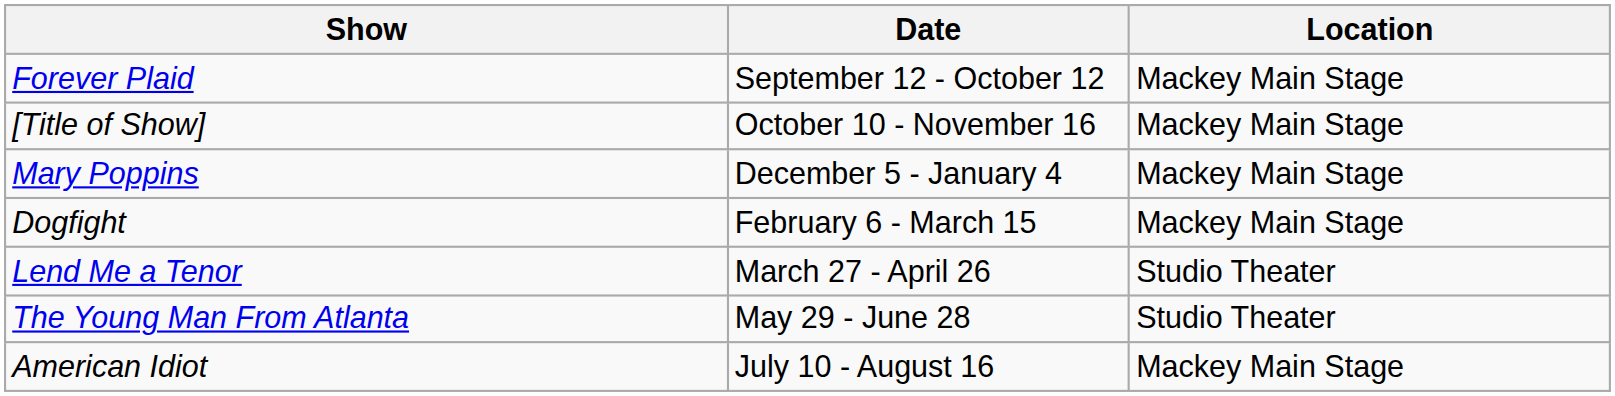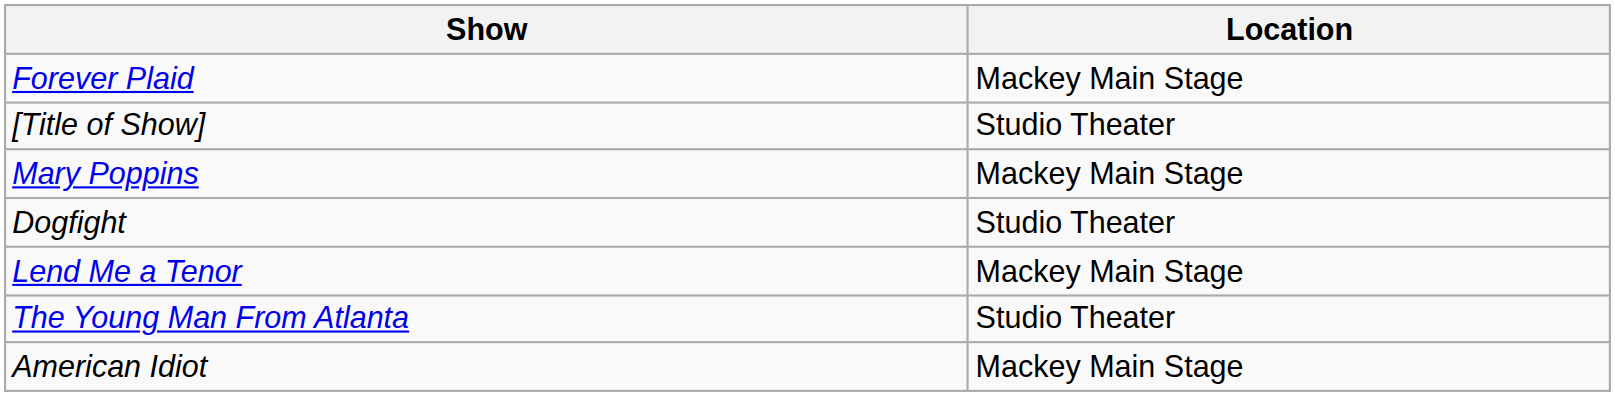 <table class="wikitable" style="font-size:90%; width:60%">
 <tr>
 <th style="width:45%;">Show</th>
-<th style="width:25%;">Date</th>
 <th style="width:30%;">Location</th>
 </tr>
 <tr>
 <td><em><a href='#'>Forever Plaid</a></em></td>
-<td>September 12 - October 12</td>
 <td>Mackey Main Stage</td>
 </tr>
 <tr>
 <td><em>[Title of Show]</em></td>
-<td>October 10 - November 16</td>
-<td>Mackey Main Stage</td>
+<td>Studio Theater</td>
 </tr>
 <tr>
 <td><em><a href='#'>Mary Poppins</a></em></td>
-<td>December 5 - January 4</td>
 <td>Mackey Main Stage</td>
 </tr>
 <tr>
 <td><em>Dogfight</em></td>
-<td>February 6 - March 15</td>
+<td>Studio Theater</td>
+</tr>
+<tr>
+<td><em><a href='#'>Lend Me a Tenor</a></em></td>
 <td>Mackey Main Stage</td>
 </tr>
 <tr>
-<td><em><a href='#'>Lend Me a Tenor</a></em></td>
-<td>March 27 - April 26</td>
-<td>Studio Theater</td>
-</tr>
-<tr>
 <td><em><a href='#'>The Young Man From Atlanta</a></em></td>
-<td>May 29 - June 28</td>
 <td>Studio Theater</td>
 </tr>
 <tr>
 <td><em>American Idiot</em></td>
-<td>July 10 - August 16</td>
 <td>Mackey Main Stage</td>
 </tr>
 </table>
